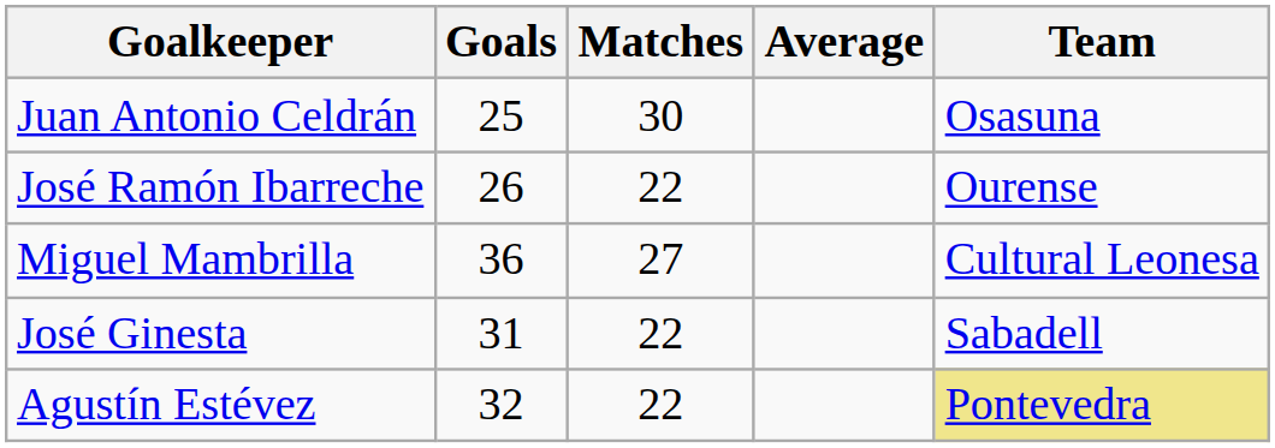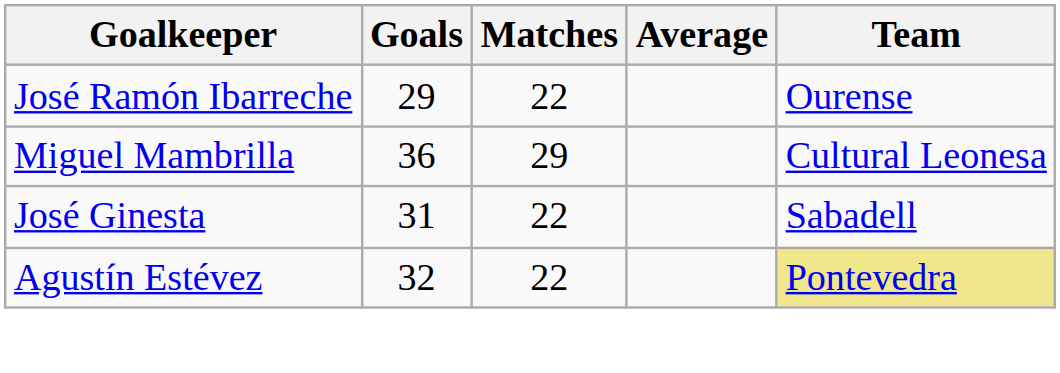 <table class="wikitable sortable">
 <tr>
 <th>Goalkeeper</th>
 <th>Goals</th>
 <th>Matches</th>
 <th>Average</th>
 <th>Team</th>
 </tr>
 <tr>
-<td> <a href='#'>Juan Antonio Celdrán</a></td>
-<td style="text-align:center;">25</td>
-<td style="text-align:center;">30</td>
-<td style="text-align:center;"></td>
-<td><a href='#'>Osasuna</a></td>
-</tr>
-<tr>
 <td> <a href='#'>José Ramón Ibarreche</a></td>
-<td style="text-align:center;">26</td>
+<td style="text-align:center;">29</td>
 <td style="text-align:center;">22</td>
 <td style="text-align:center;"></td>
 <td><a href='#'>Ourense</a></td>
 </tr>
 <tr>
 <td> <a href='#'>Miguel Mambrilla</a></td>
 <td style="text-align:center;">36</td>
-<td style="text-align:center;">27</td>
+<td style="text-align:center;">29</td>
 <td style="text-align:center;"></td>
 <td><a href='#'>Cultural Leonesa</a></td>
 </tr>
 <tr>
 <td> <a href='#'>José Ginesta</a></td>
 <td style="text-align:center;">31</td>
 <td style="text-align:center;">22</td>
 <td style="text-align:center;"></td>
 <td><a href='#'>Sabadell</a></td>
 </tr>
 <tr>
 <td> <a href='#'>Agustín Estévez</a></td>
 <td style="text-align:center;">32</td>
 <td style="text-align:center;">22</td>
 <td style="text-align:center;"></td>
 <td style="background: khaki;"><a href='#'>Pontevedra</a></td>
 </tr>
 </table>
